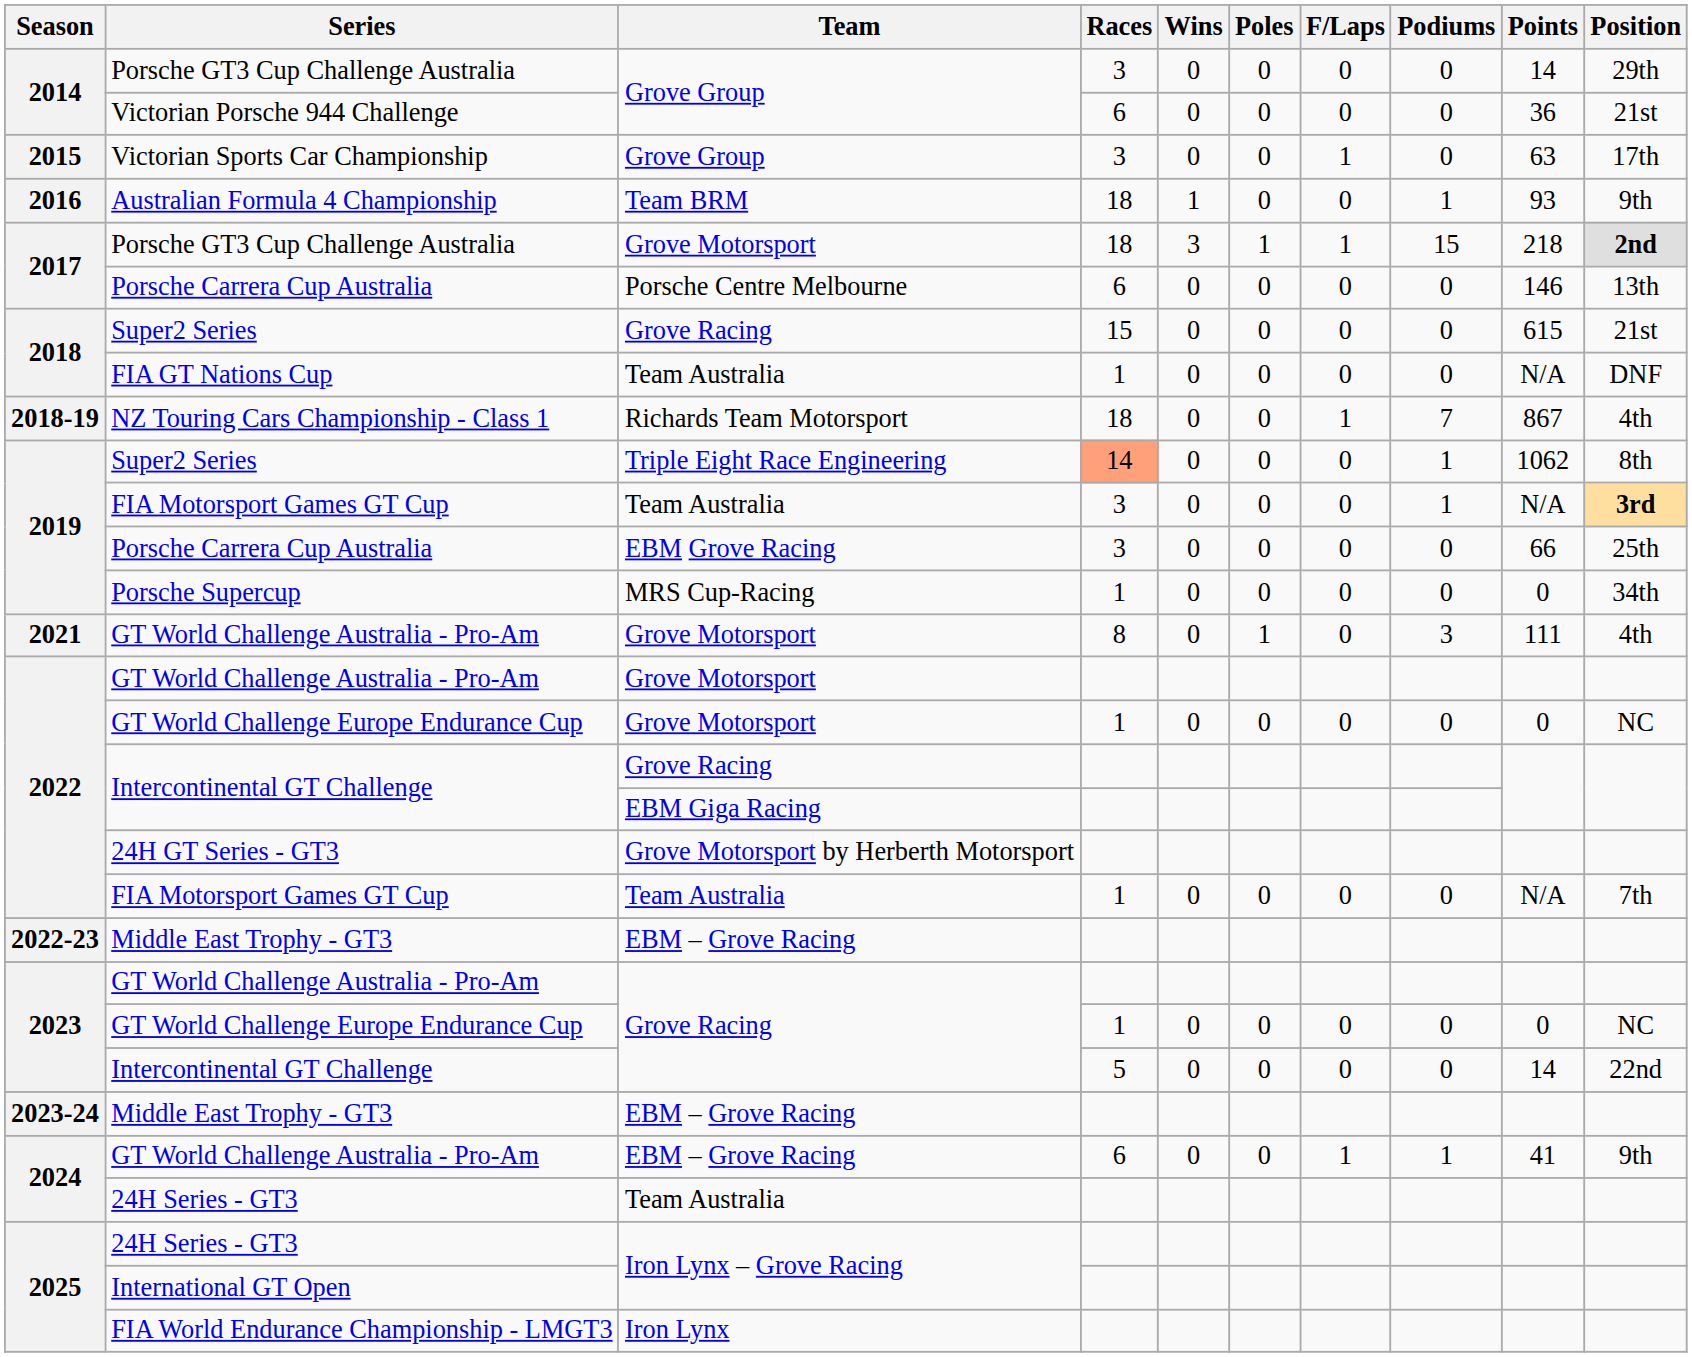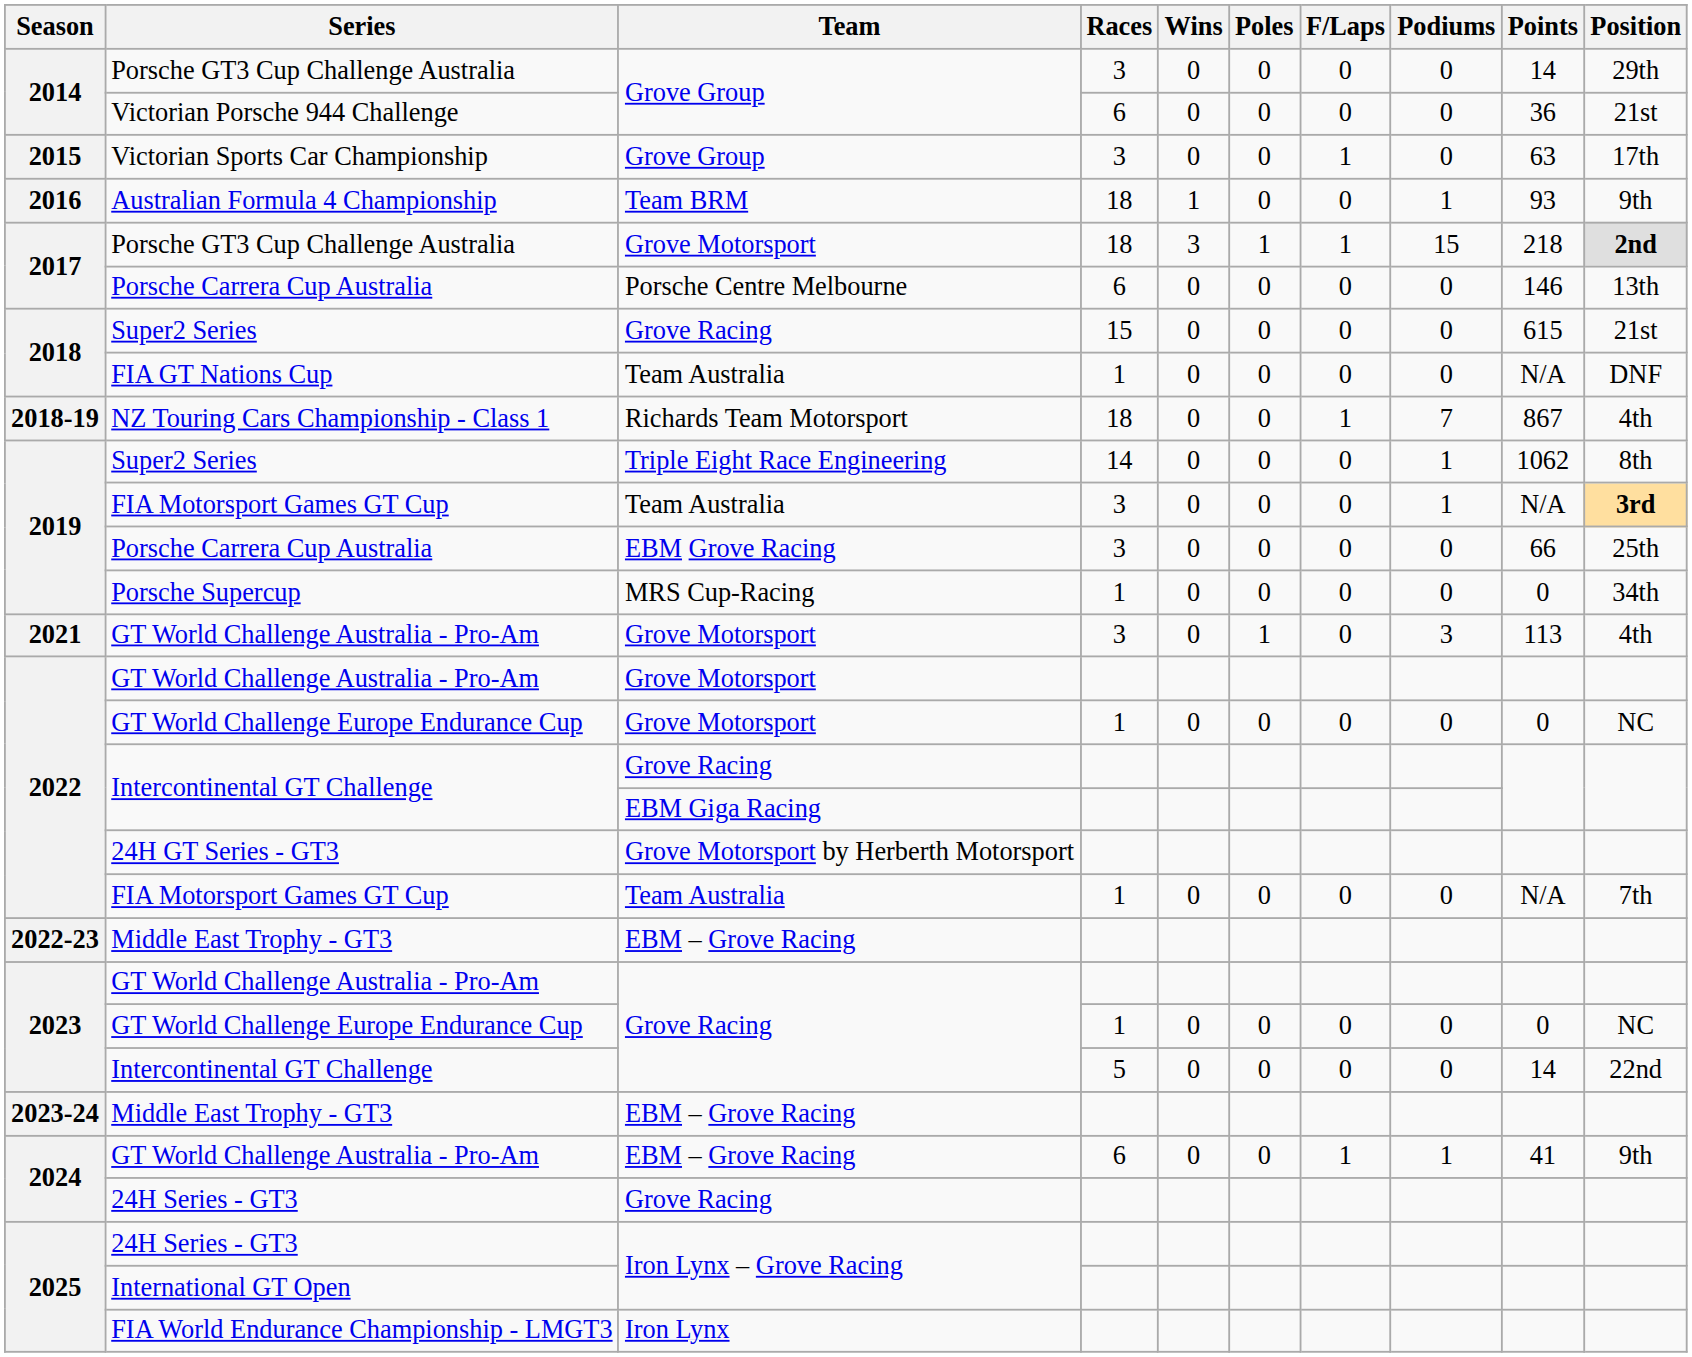 <table class="wikitable" style="font-size: 90%; text-align:center">
 <tr>
 <th>Season</th>
 <th>Series</th>
 <th>Team</th>
 <th>Races</th>
 <th>Wins</th>
 <th>Poles</th>
 <th>F/Laps</th>
 <th>Podiums</th>
 <th>Points</th>
 <th>Position</th>
 </tr>
 <tr>
 <th rowspan=2>2014</th>
 <td align=left>Porsche GT3 Cup Challenge Australia</td>
 <td rowspan="2" align=left><a href='#'>Grove Group</a></td>
 <td>3</td>
 <td>0</td>
 <td>0</td>
 <td>0</td>
 <td>0</td>
 <td>14</td>
 <td>29th</td>
 </tr>
 <tr>
 <td align=left>Victorian Porsche 944 Challenge</td>
 <td>6</td>
 <td>0</td>
 <td>0</td>
 <td>0</td>
 <td>0</td>
 <td>36</td>
 <td>21st</td>
 </tr>
 <tr>
 <th>2015</th>
 <td align=left>Victorian Sports Car Championship</td>
 <td align=left><a href='#'>Grove Group</a></td>
 <td>3</td>
 <td>0</td>
 <td>0</td>
 <td>1</td>
 <td>0</td>
 <td>63</td>
 <td>17th</td>
 </tr>
 <tr>
 <th>2016</th>
 <td align=left><a href='#'>Australian Formula 4 Championship</a></td>
 <td align=left><a href='#'>Team BRM</a></td>
 <td>18</td>
 <td>1</td>
 <td>0</td>
 <td>0</td>
 <td>1</td>
 <td>93</td>
 <td>9th</td>
 </tr>
 <tr>
 <th rowspan="2">2017</th>
 <td align=left>Porsche GT3 Cup Challenge Australia</td>
 <td align=left><a href='#'>Grove Motorsport</a></td>
 <td>18</td>
 <td>3</td>
 <td>1</td>
 <td>1</td>
 <td>15</td>
 <td>218</td>
 <td style="background:#dfdfdf;"><strong>2nd</strong></td>
 </tr>
 <tr>
 <td align=left><a href='#'>Porsche Carrera Cup Australia</a></td>
 <td align=left>Porsche Centre Melbourne</td>
 <td>6</td>
 <td>0</td>
 <td>0</td>
 <td>0</td>
 <td>0</td>
 <td>146</td>
 <td>13th</td>
 </tr>
 <tr>
 <th rowspan="2">2018</th>
 <td align=left><a href='#'>Super2 Series</a></td>
 <td align=left><a href='#'>Grove Racing</a></td>
 <td>15</td>
 <td>0</td>
 <td>0</td>
 <td>0</td>
 <td>0</td>
 <td>615</td>
 <td>21st</td>
 </tr>
 <tr>
 <td align=left><a href='#'>FIA GT Nations Cup</a></td>
 <td align=left>Team Australia</td>
 <td>1</td>
 <td>0</td>
 <td>0</td>
 <td>0</td>
 <td>0</td>
 <td>N/A</td>
 <td>DNF</td>
 </tr>
 <tr>
 <th>2018-19</th>
 <td align=left><a href='#'>NZ Touring Cars Championship - Class 1</a></td>
 <td align=left>Richards Team Motorsport</td>
 <td>18</td>
 <td>0</td>
 <td>0</td>
 <td>1</td>
 <td>7</td>
 <td>867</td>
 <td>4th</td>
 </tr>
 <tr>
 <th rowspan="4">2019</th>
 <td align=left><a href='#'>Super2 Series</a></td>
 <td align=left><a href='#'>Triple Eight Race Engineering</a></td>
-<td style="background: lightsalmon;">14</td>
+<td>14</td>
 <td>0</td>
 <td>0</td>
 <td>0</td>
 <td>1</td>
 <td>1062</td>
 <td>8th</td>
 </tr>
 <tr>
 <td align=left><a href='#'>FIA Motorsport Games GT Cup</a></td>
 <td align=left>Team Australia</td>
 <td>3</td>
 <td>0</td>
 <td>0</td>
 <td>0</td>
 <td>1</td>
 <td>N/A</td>
 <td style="background:#ffdf9f;"><strong>3rd</strong></td>
 </tr>
 <tr>
 <td align=left><a href='#'>Porsche Carrera Cup Australia</a></td>
 <td align=left><a href='#'>EBM</a> <a href='#'>Grove Racing</a></td>
 <td>3</td>
 <td>0</td>
 <td>0</td>
 <td>0</td>
 <td>0</td>
 <td>66</td>
 <td>25th</td>
 </tr>
 <tr>
 <td align=left><a href='#'>Porsche Supercup</a></td>
 <td align=left>MRS Cup-Racing</td>
 <td>1</td>
 <td>0</td>
 <td>0</td>
 <td>0</td>
 <td>0</td>
 <td>0</td>
 <td>34th</td>
 </tr>
 <tr>
 <th>2021</th>
 <td align=left><a href='#'>GT World Challenge Australia - Pro-Am</a></td>
 <td align=left><a href='#'>Grove Motorsport</a></td>
-<td>8</td>
+<td>3</td>
 <td>0</td>
 <td>1</td>
 <td>0</td>
 <td>3</td>
-<td>111</td>
+<td>113</td>
 <td>4th</td>
 </tr>
 <tr>
 <th rowspan="6">2022</th>
 <td align=left><a href='#'>GT World Challenge Australia - Pro-Am</a></td>
 <td align=left><a href='#'>Grove Motorsport</a></td>
 <td></td>
 <td></td>
 <td></td>
 <td></td>
 <td></td>
 <td></td>
 <td></td>
 </tr>
 <tr>
 <td align=left><a href='#'>GT World Challenge Europe Endurance Cup</a></td>
 <td align=left><a href='#'>Grove Motorsport</a></td>
 <td>1</td>
 <td>0</td>
 <td>0</td>
 <td>0</td>
 <td>0</td>
 <td>0</td>
 <td>NC</td>
 </tr>
 <tr>
 <td rowspan="2" align="left"><a href='#'>Intercontinental GT Challenge</a></td>
 <td align=left><a href='#'>Grove Racing</a></td>
 <td></td>
 <td></td>
 <td></td>
 <td></td>
 <td></td>
 <td rowspan="2"></td>
 <td rowspan="2"></td>
 </tr>
 <tr>
 <td align=left><a href='#'>EBM Giga Racing</a></td>
 <td></td>
 <td></td>
 <td></td>
 <td></td>
 <td></td>
 </tr>
 <tr>
 <td align=left><a href='#'>24H GT Series - GT3</a></td>
 <td align=left><a href='#'>Grove Motorsport</a> by Herberth Motorsport</td>
 <td></td>
 <td></td>
 <td></td>
 <td></td>
 <td></td>
 <td></td>
 <td></td>
 </tr>
 <tr>
 <td align=left><a href='#'>FIA Motorsport Games GT Cup</a></td>
 <td align=left><a href='#'>Team Australia</a></td>
 <td>1</td>
 <td>0</td>
 <td>0</td>
 <td>0</td>
 <td>0</td>
 <td>N/A</td>
 <td>7th</td>
 </tr>
 <tr>
 <th>2022-23</th>
 <td align=left><a href='#'>Middle East Trophy - GT3</a></td>
 <td align=left><a href='#'>EBM</a> – <a href='#'>Grove Racing</a></td>
 <td></td>
 <td></td>
 <td></td>
 <td></td>
 <td></td>
 <td></td>
 <td></td>
 </tr>
 <tr>
 <th rowspan="3">2023</th>
 <td align=left><a href='#'>GT World Challenge Australia - Pro-Am</a></td>
 <td rowspan="3" align="left"><a href='#'>Grove Racing</a></td>
 <td></td>
 <td></td>
 <td></td>
 <td></td>
 <td></td>
 <td></td>
 <td></td>
 </tr>
 <tr>
 <td align=left><a href='#'>GT World Challenge Europe Endurance Cup</a></td>
 <td>1</td>
 <td>0</td>
 <td>0</td>
 <td>0</td>
 <td>0</td>
 <td>0</td>
 <td>NC</td>
 </tr>
 <tr>
 <td align="left"><a href='#'>Intercontinental GT Challenge</a></td>
 <td>5</td>
 <td>0</td>
 <td>0</td>
 <td>0</td>
 <td>0</td>
 <td>14</td>
 <td>22nd</td>
 </tr>
 <tr>
 <th>2023-24</th>
 <td align=left><a href='#'>Middle East Trophy - GT3</a></td>
 <td align=left><a href='#'>EBM</a> – <a href='#'>Grove Racing</a></td>
 <td></td>
 <td></td>
 <td></td>
 <td></td>
 <td></td>
 <td></td>
 <td></td>
 </tr>
 <tr>
 <th rowspan="2">2024</th>
 <td align=left><a href='#'>GT World Challenge Australia - Pro-Am</a></td>
 <td align=left><a href='#'>EBM</a> – <a href='#'>Grove Racing</a></td>
 <td>6</td>
 <td>0</td>
 <td>0</td>
 <td>1</td>
 <td>1</td>
 <td>41</td>
 <td>9th</td>
 </tr>
 <tr>
 <td align=left><a href='#'>24H Series - GT3</a></td>
-<td align=left>Team Australia</td>
+<td align=left><a href='#'>Grove Racing</a></td>
 <td></td>
 <td></td>
 <td></td>
 <td></td>
 <td></td>
 <td></td>
 <td></td>
 </tr>
 <tr>
 <th rowspan="3">2025</th>
 <td align=left><a href='#'>24H Series - GT3</a></td>
 <td rowspan="2" align="left"><a href='#'>Iron Lynx</a> – <a href='#'>Grove Racing</a></td>
 <td></td>
 <td></td>
 <td></td>
 <td></td>
 <td></td>
 <td></td>
 <td></td>
 </tr>
 <tr>
 <td align=left><a href='#'>International GT Open</a></td>
 <td></td>
 <td></td>
 <td></td>
 <td></td>
 <td></td>
 <td></td>
 <td></td>
 </tr>
 <tr>
 <td align="left"><a href='#'>FIA World Endurance Championship - LMGT3</a></td>
 <td align="left"><a href='#'>Iron Lynx</a></td>
 <td></td>
 <td></td>
 <td></td>
 <td></td>
 <td></td>
 <td></td>
 <td></td>
 </tr>
 </table>
